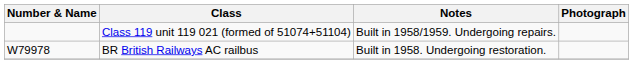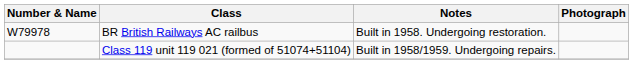 <table class="wikitable">
 <tr>
 <th>Number & Name</th>
 <th>Class</th>
 <th>Notes</th>
 <th>Photograph</th>
 </tr>
 <tr>
+<td>W79978</td>
+<td>BR <a href='#'>British Railways</a> AC railbus</td>
+<td>Built in 1958. Undergoing restoration.</td>
+<td></td>
+</tr>
+<tr>
 <td></td>
 <td><a href='#'>Class 119</a> unit 119 021 (formed of 51074+51104)</td>
 <td>Built in 1958/1959. Undergoing repairs.</td>
 <td></td>
 </tr>
 <tr>
-<td>W79978</td>
-<td>BR <a href='#'>British Railways</a> AC railbus</td>
-<td>Built in 1958. Undergoing restoration.</td>
-<td></td>
-</tr>
-<tr>
 </tr>
 </table>
